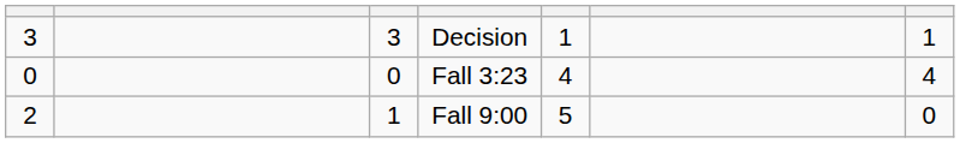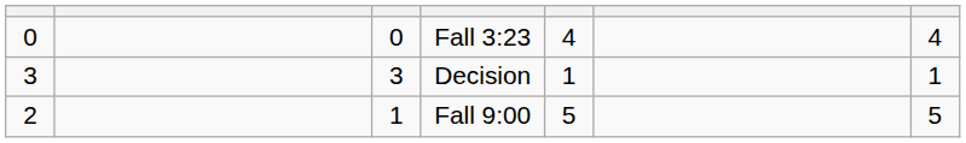 <table class="wikitable" style="text-align: center;">
 <tr>
 <th width=30></th>
 <th width=270></th>
 <th width=30></th>
 <th width=75></th>
 <th width=30></th>
 <th width=270></th>
 <th width=30></th>
 </tr>
 <tr>
+<td>0</td>
+<td align=left><strong></strong></td>
+<td>0</td>
+<td>Fall 3:23</td>
+<td>4</td>
+<td align=left></td>
+<td>4</td>
+</tr>
+<tr>
 <td>3</td>
 <td align=left></td>
 <td>3</td>
 <td>Decision</td>
 <td>1</td>
 <td align=left><strong></strong></td>
 <td>1</td>
 </tr>
 <tr>
-<td>0</td>
-<td align=left><strong></strong></td>
-<td>0</td>
-<td>Fall 3:23</td>
-<td>4</td>
-<td align=left></td>
-<td>4</td>
-</tr>
-<tr>
 <td>2</td>
 <td align=left></td>
 <td>1</td>
 <td>Fall 9:00</td>
 <td>5</td>
 <td align=left><strong></strong></td>
-<td>0</td>
+<td>5</td>
 </tr>
 </table>
